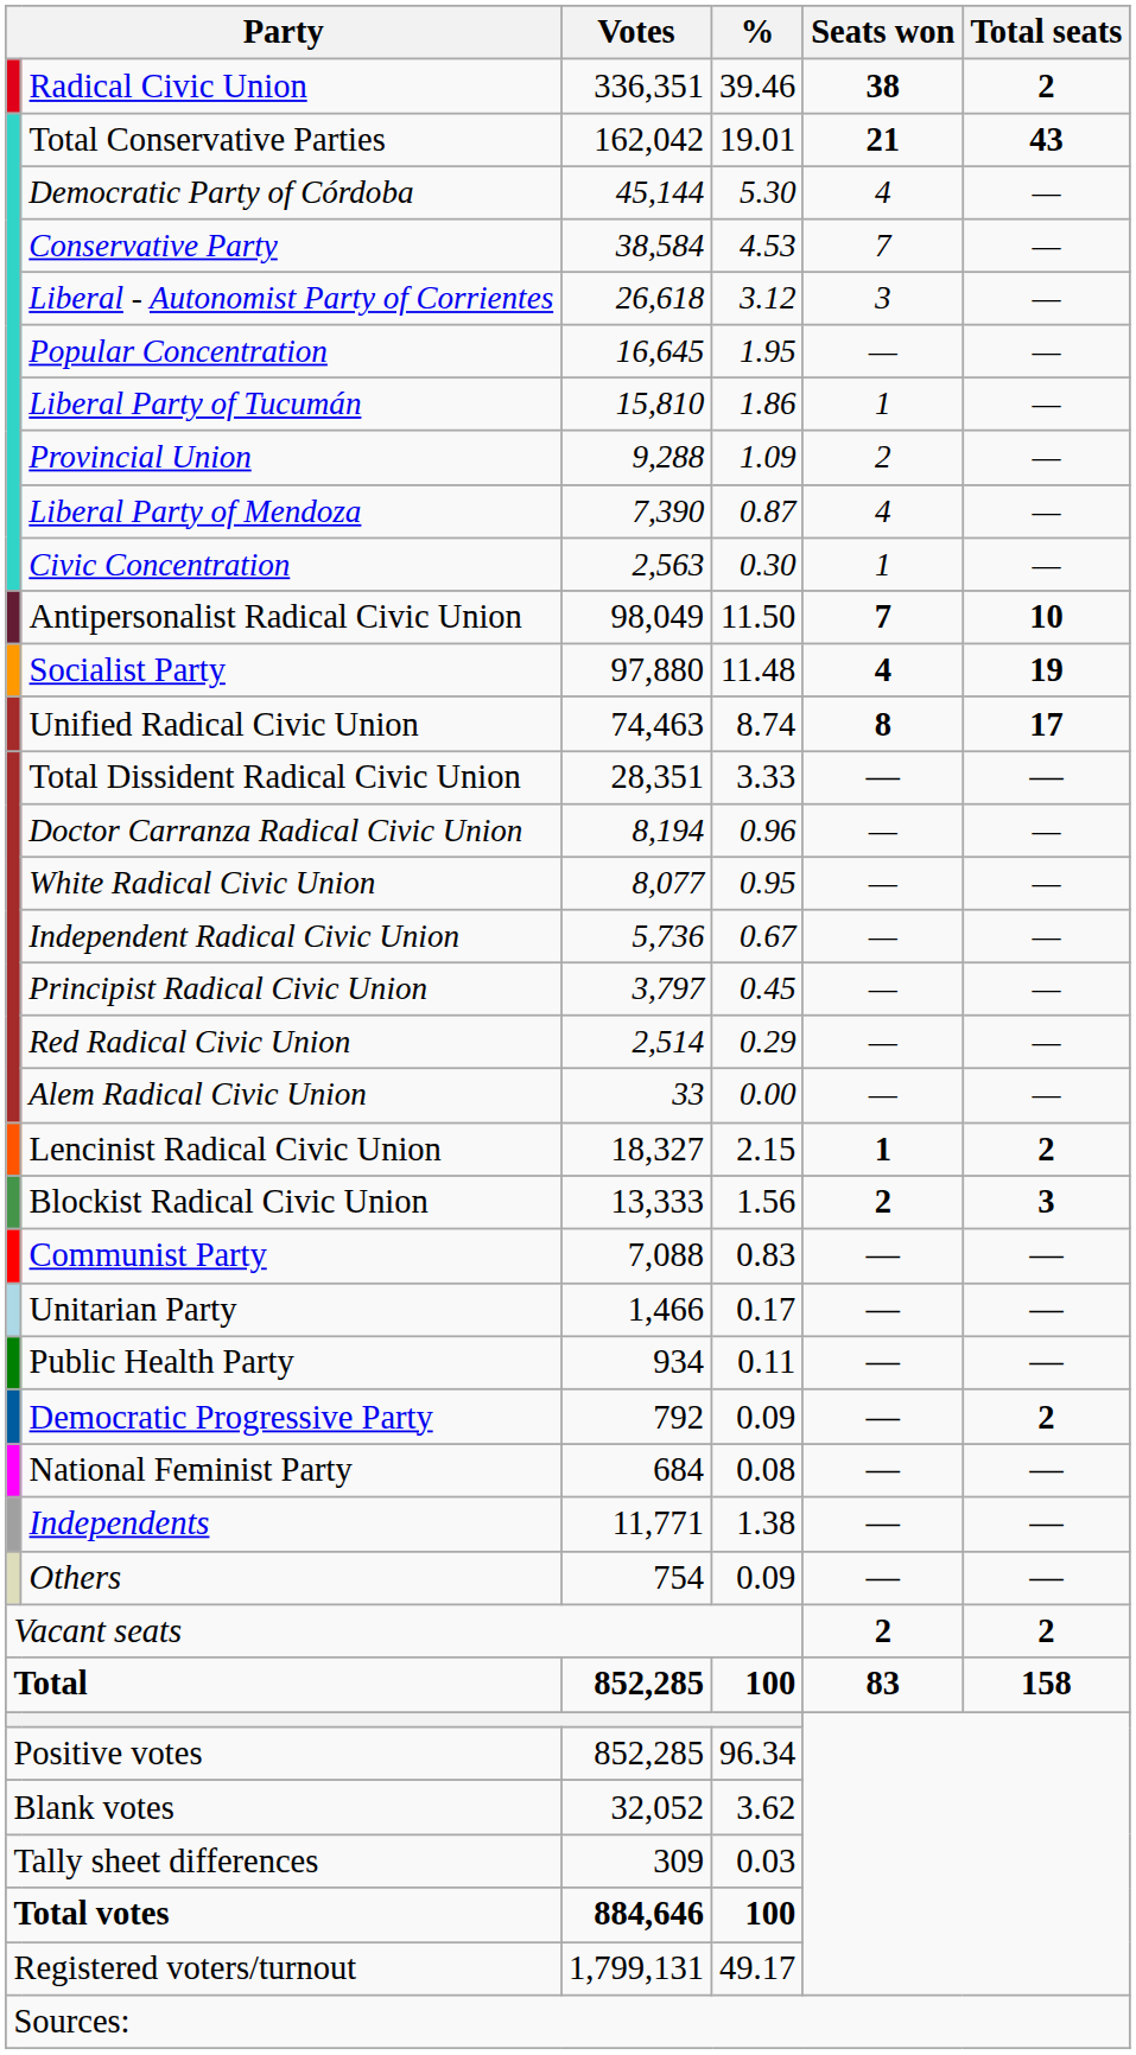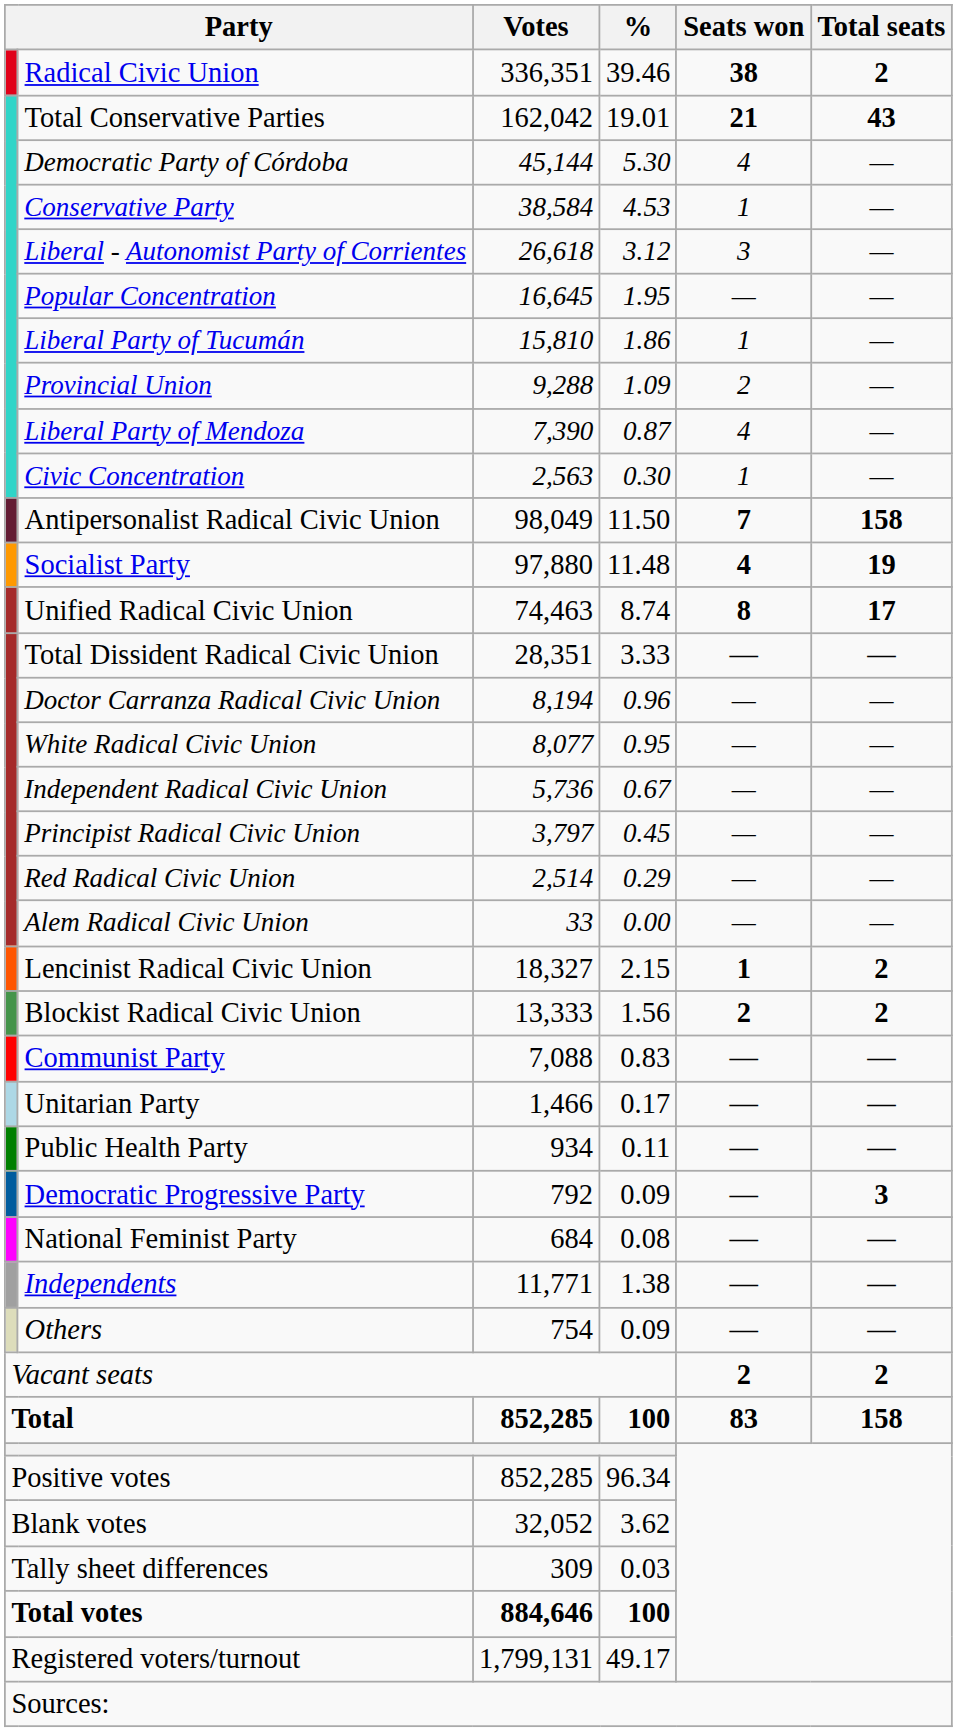 <table class="wikitable" style="text-align:right;">
 <tr>
 <th colspan=2>Party</th>
 <th>Votes</th>
 <th>%</th>
 <th>Seats won</th>
 <th>Total seats</th>
 </tr>
 <tr>
 <td bgcolor=#E10019></td>
 <td align=left><a href='#'>Radical Civic Union</a></td>
 <td>336,351</td>
 <td>39.46</td>
 <td align=center><strong>38</strong></td>
 <td align=center><strong>2</strong></td>
 </tr>
 <tr>
 <td bgcolor=#30D5C8 rowspan=9></td>
 <td align=left>Total Conservative Parties</td>
 <td>162,042</td>
 <td>19.01</td>
 <td align=center><strong>21</strong></td>
 <td align=center><strong>43</strong></td>
 </tr>
 <tr style="font-size: 95%; font-style: italic">
 <td align=left><span>Democratic Party of Córdoba</span></td>
 <td>45,144</td>
 <td>5.30</td>
 <td align=center>4</td>
 <td align=center>—</td>
 </tr>
 <tr style="font-size: 95%; font-style: italic">
 <td align=left><span><a href='#'>Conservative Party</a></span></td>
 <td>38,584</td>
 <td>4.53</td>
-<td align=center>7</td>
+<td align=center>1</td>
 <td align=center>—</td>
 </tr>
 <tr style="font-size: 95%; font-style: italic">
 <td align=left><span><a href='#'>Liberal</a> - <a href='#'>Autonomist Party of Corrientes</a></span></td>
 <td>26,618</td>
 <td>3.12</td>
 <td align=center>3</td>
 <td align=center>—</td>
 </tr>
 <tr style="font-size: 95%; font-style: italic">
 <td align=left><span><a href='#'>Popular Concentration</a></span></td>
 <td>16,645</td>
 <td>1.95</td>
 <td align=center>—</td>
 <td align=center>—</td>
 </tr>
 <tr style="font-size: 95%; font-style: italic">
 <td align=left><span><a href='#'>Liberal Party of Tucumán</a></span></td>
 <td>15,810</td>
 <td>1.86</td>
 <td align=center>1</td>
 <td align=center>—</td>
 </tr>
 <tr style="font-size: 95%; font-style: italic">
 <td align=left><span><a href='#'>Provincial Union</a></span></td>
 <td>9,288</td>
 <td>1.09</td>
 <td align=center>2</td>
 <td align=center>—</td>
 </tr>
 <tr style="font-size: 95%; font-style: italic">
 <td align=left><span><a href='#'>Liberal Party of Mendoza</a></span></td>
 <td>7,390</td>
 <td>0.87</td>
 <td align=center>4</td>
 <td align=center>—</td>
 </tr>
 <tr style="font-size: 95%; font-style: italic">
 <td align=left><span><a href='#'>Civic Concentration</a></span></td>
 <td>2,563</td>
 <td>0.30</td>
 <td align=center>1</td>
 <td align=center>—</td>
 </tr>
 <tr>
 <td bgcolor=#641C34></td>
 <td align=left>Antipersonalist Radical Civic Union</td>
 <td>98,049</td>
 <td>11.50</td>
 <td align=center><strong>7</strong></td>
-<td align=center><strong>10</strong></td>
+<td align=center><strong>158</strong></td>
 </tr>
 <tr>
 <td bgcolor=#FF9900></td>
 <td align=left><a href='#'>Socialist Party</a></td>
 <td>97,880</td>
 <td>11.48</td>
 <td align=center><strong>4</strong></td>
 <td align=center><strong>19</strong></td>
 </tr>
 <tr>
 <td bgcolor=#A52A2A></td>
 <td align=left>Unified Radical Civic Union</td>
 <td>74,463</td>
 <td>8.74</td>
 <td align=center><strong>8</strong></td>
 <td align=center><strong>17</strong></td>
 </tr>
 <tr>
 <td bgcolor=#a52a2a rowspan=7></td>
 <td align=left>Total Dissident Radical Civic Union</td>
 <td>28,351</td>
 <td>3.33</td>
 <td align=center>—</td>
 <td align=center>—</td>
 </tr>
 <tr style="font-size: 95%; font-style: italic">
 <td align=left><span>Doctor Carranza Radical Civic Union</span></td>
 <td>8,194</td>
 <td>0.96</td>
 <td align=center>—</td>
 <td align=center>—</td>
 </tr>
 <tr style="font-size: 95%; font-style: italic">
 <td align=left><span>White Radical Civic Union</span></td>
 <td>8,077</td>
 <td>0.95</td>
 <td align=center>—</td>
 <td align=center>—</td>
 </tr>
 <tr style="font-size: 95%; font-style: italic">
 <td align=left><span>Independent Radical Civic Union</span></td>
 <td>5,736</td>
 <td>0.67</td>
 <td align=center>—</td>
 <td align=center>—</td>
 </tr>
 <tr style="font-size: 95%; font-style: italic">
 <td align=left><span>Principist Radical Civic Union</span></td>
 <td>3,797</td>
 <td>0.45</td>
 <td align=center>—</td>
 <td align=center>—</td>
 </tr>
 <tr style="font-size: 95%; font-style: italic">
 <td align=left><span>Red Radical Civic Union</span></td>
 <td>2,514</td>
 <td>0.29</td>
 <td align=center>—</td>
 <td align=center>—</td>
 </tr>
 <tr style="font-size: 95%; font-style: italic">
 <td align=left><span>Alem Radical Civic Union</span></td>
 <td>33</td>
 <td>0.00</td>
 <td align=center>—</td>
 <td align=center>—</td>
 </tr>
 <tr>
 <td bgcolor=#FF5500></td>
 <td align=left>Lencinist Radical Civic Union</td>
 <td>18,327</td>
 <td>2.15</td>
 <td align=center><strong>1</strong></td>
 <td align=center><strong>2</strong></td>
 </tr>
 <tr>
 <td bgcolor=#44944A></td>
 <td align=left>Blockist Radical Civic Union</td>
 <td>13,333</td>
 <td>1.56</td>
 <td align=center><strong>2</strong></td>
-<td align=center><strong>3</strong></td>
+<td align=center><strong>2</strong></td>
 </tr>
 <tr>
 <td bgcolor=red></td>
 <td align=left><a href='#'>Communist Party</a></td>
 <td>7,088</td>
 <td>0.83</td>
 <td align=center>—</td>
 <td align=center>—</td>
 </tr>
 <tr>
 <td bgcolor=lightblue></td>
 <td align=left>Unitarian Party</td>
 <td>1,466</td>
 <td>0.17</td>
 <td align=center>—</td>
 <td align=center>—</td>
 </tr>
 <tr>
 <td bgcolor=green></td>
 <td align=left>Public Health Party</td>
 <td>934</td>
 <td>0.11</td>
 <td align=center>—</td>
 <td align=center>—</td>
 </tr>
 <tr>
 <td bgcolor=#005C9E></td>
 <td align=left><a href='#'>Democratic Progressive Party</a></td>
 <td>792</td>
 <td>0.09</td>
 <td align=center>—</td>
-<td align=center><strong>2</strong></td>
+<td align=center><strong>3</strong></td>
 </tr>
 <tr>
 <td bgcolor=fuchsia></td>
 <td align=left>National Feminist Party</td>
 <td>684</td>
 <td>0.08</td>
 <td align=center>—</td>
 <td align=center>—</td>
 </tr>
 <tr>
 <td bgcolor=#A0A0A0></td>
 <td align=left><em><a href='#'>Independents</a></em></td>
 <td>11,771</td>
 <td>1.38</td>
 <td align=center>—</td>
 <td align=center>—</td>
 </tr>
 <tr>
 <td bgcolor=#DDDDBB></td>
 <td align=left><em>Others</em></td>
 <td>754</td>
 <td>0.09</td>
 <td align=center>—</td>
 <td align=center>—</td>
 </tr>
 <tr>
 <td colspan=4 align=left><em>Vacant seats</em></td>
 <td align=center><strong>2</strong></td>
 <td align=center><strong>2</strong></td>
 </tr>
 <tr style="font-weight:bold">
 <td colspan=2 align=left>Total</td>
 <td>852,285</td>
 <td>100</td>
 <td align=center><strong>83</strong></td>
 <td align=center><strong>158</strong></td>
 </tr>
 <tr>
 <th colspan=4></th>
 <td rowspan=6 colspan=2></td>
 </tr>
 <tr>
 <td colspan=2 align=left>Positive votes</td>
 <td>852,285</td>
 <td>96.34</td>
 </tr>
 <tr>
 <td colspan=2 align=left>Blank votes</td>
 <td>32,052</td>
 <td>3.62</td>
 </tr>
 <tr>
 <td colspan=2 align=left>Tally sheet differences</td>
 <td>309</td>
 <td>0.03</td>
 </tr>
 <tr style="font-weight:bold">
 <td colspan=2 align=left>Total votes</td>
 <td>884,646</td>
 <td>100</td>
 </tr>
 <tr>
 <td colspan=2 align=left>Registered voters/turnout</td>
 <td>1,799,131</td>
 <td>49.17</td>
 </tr>
 <tr>
 <td colspan=6 align=left>Sources:</td>
 </tr>
 </table>
